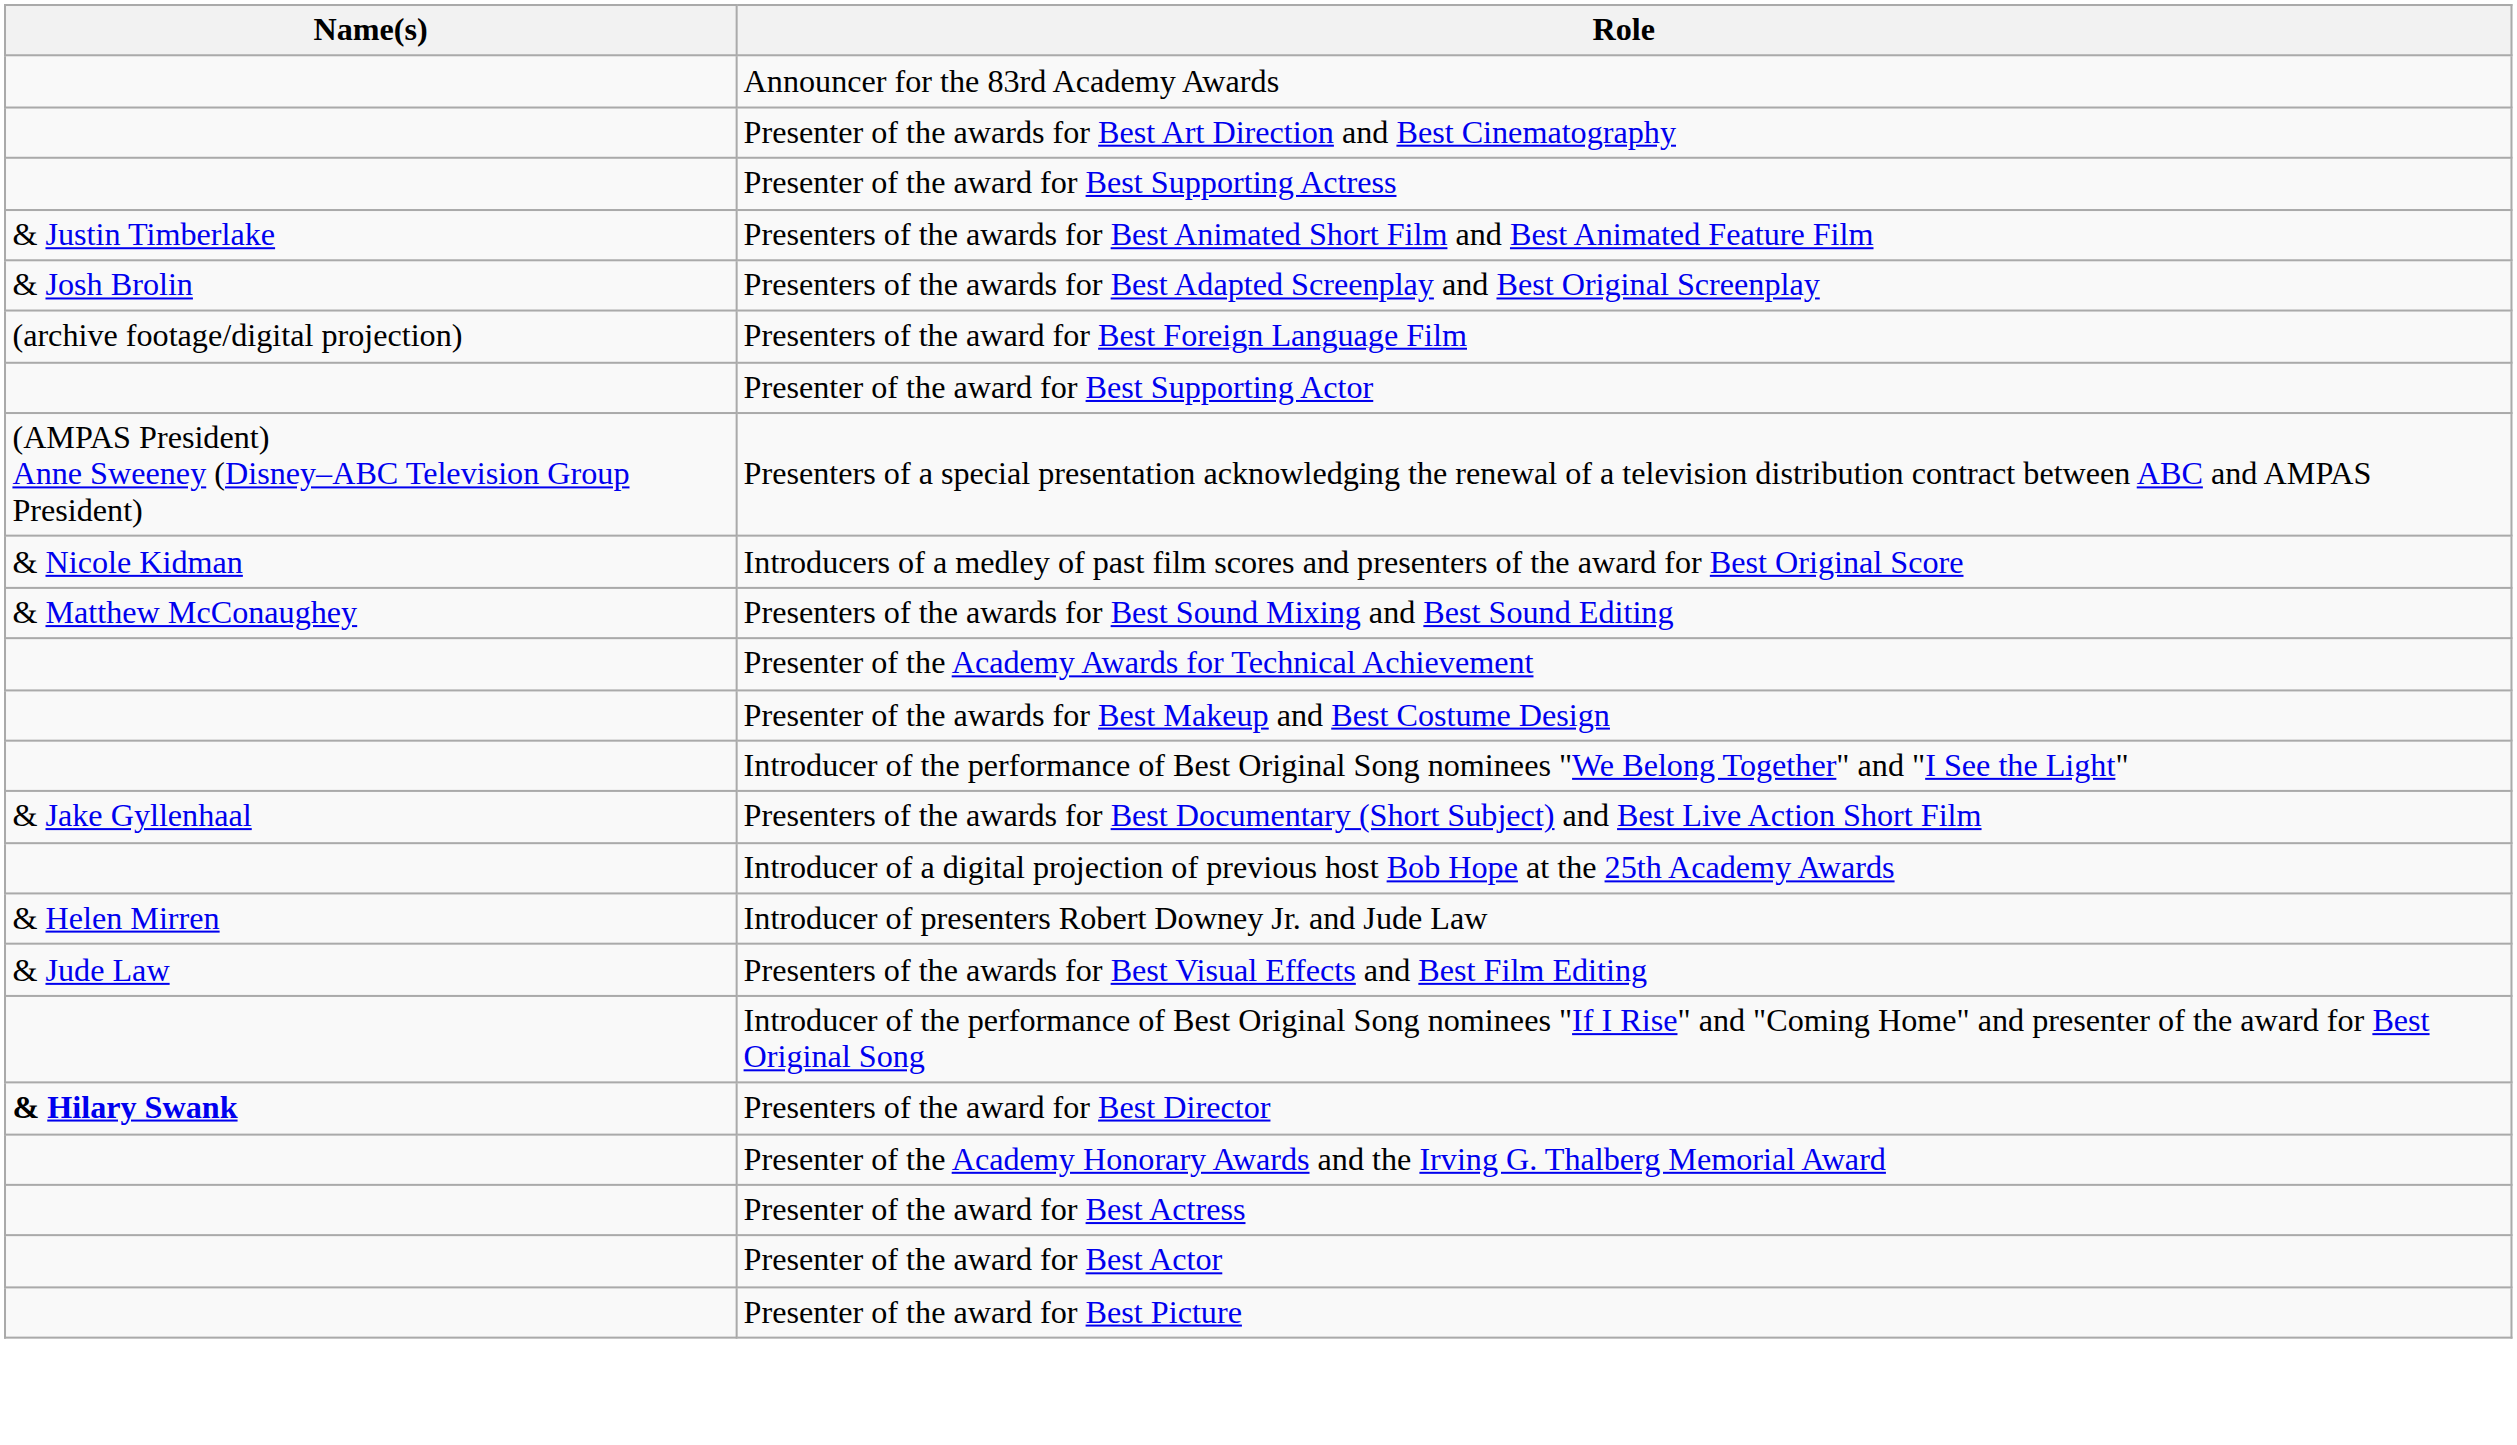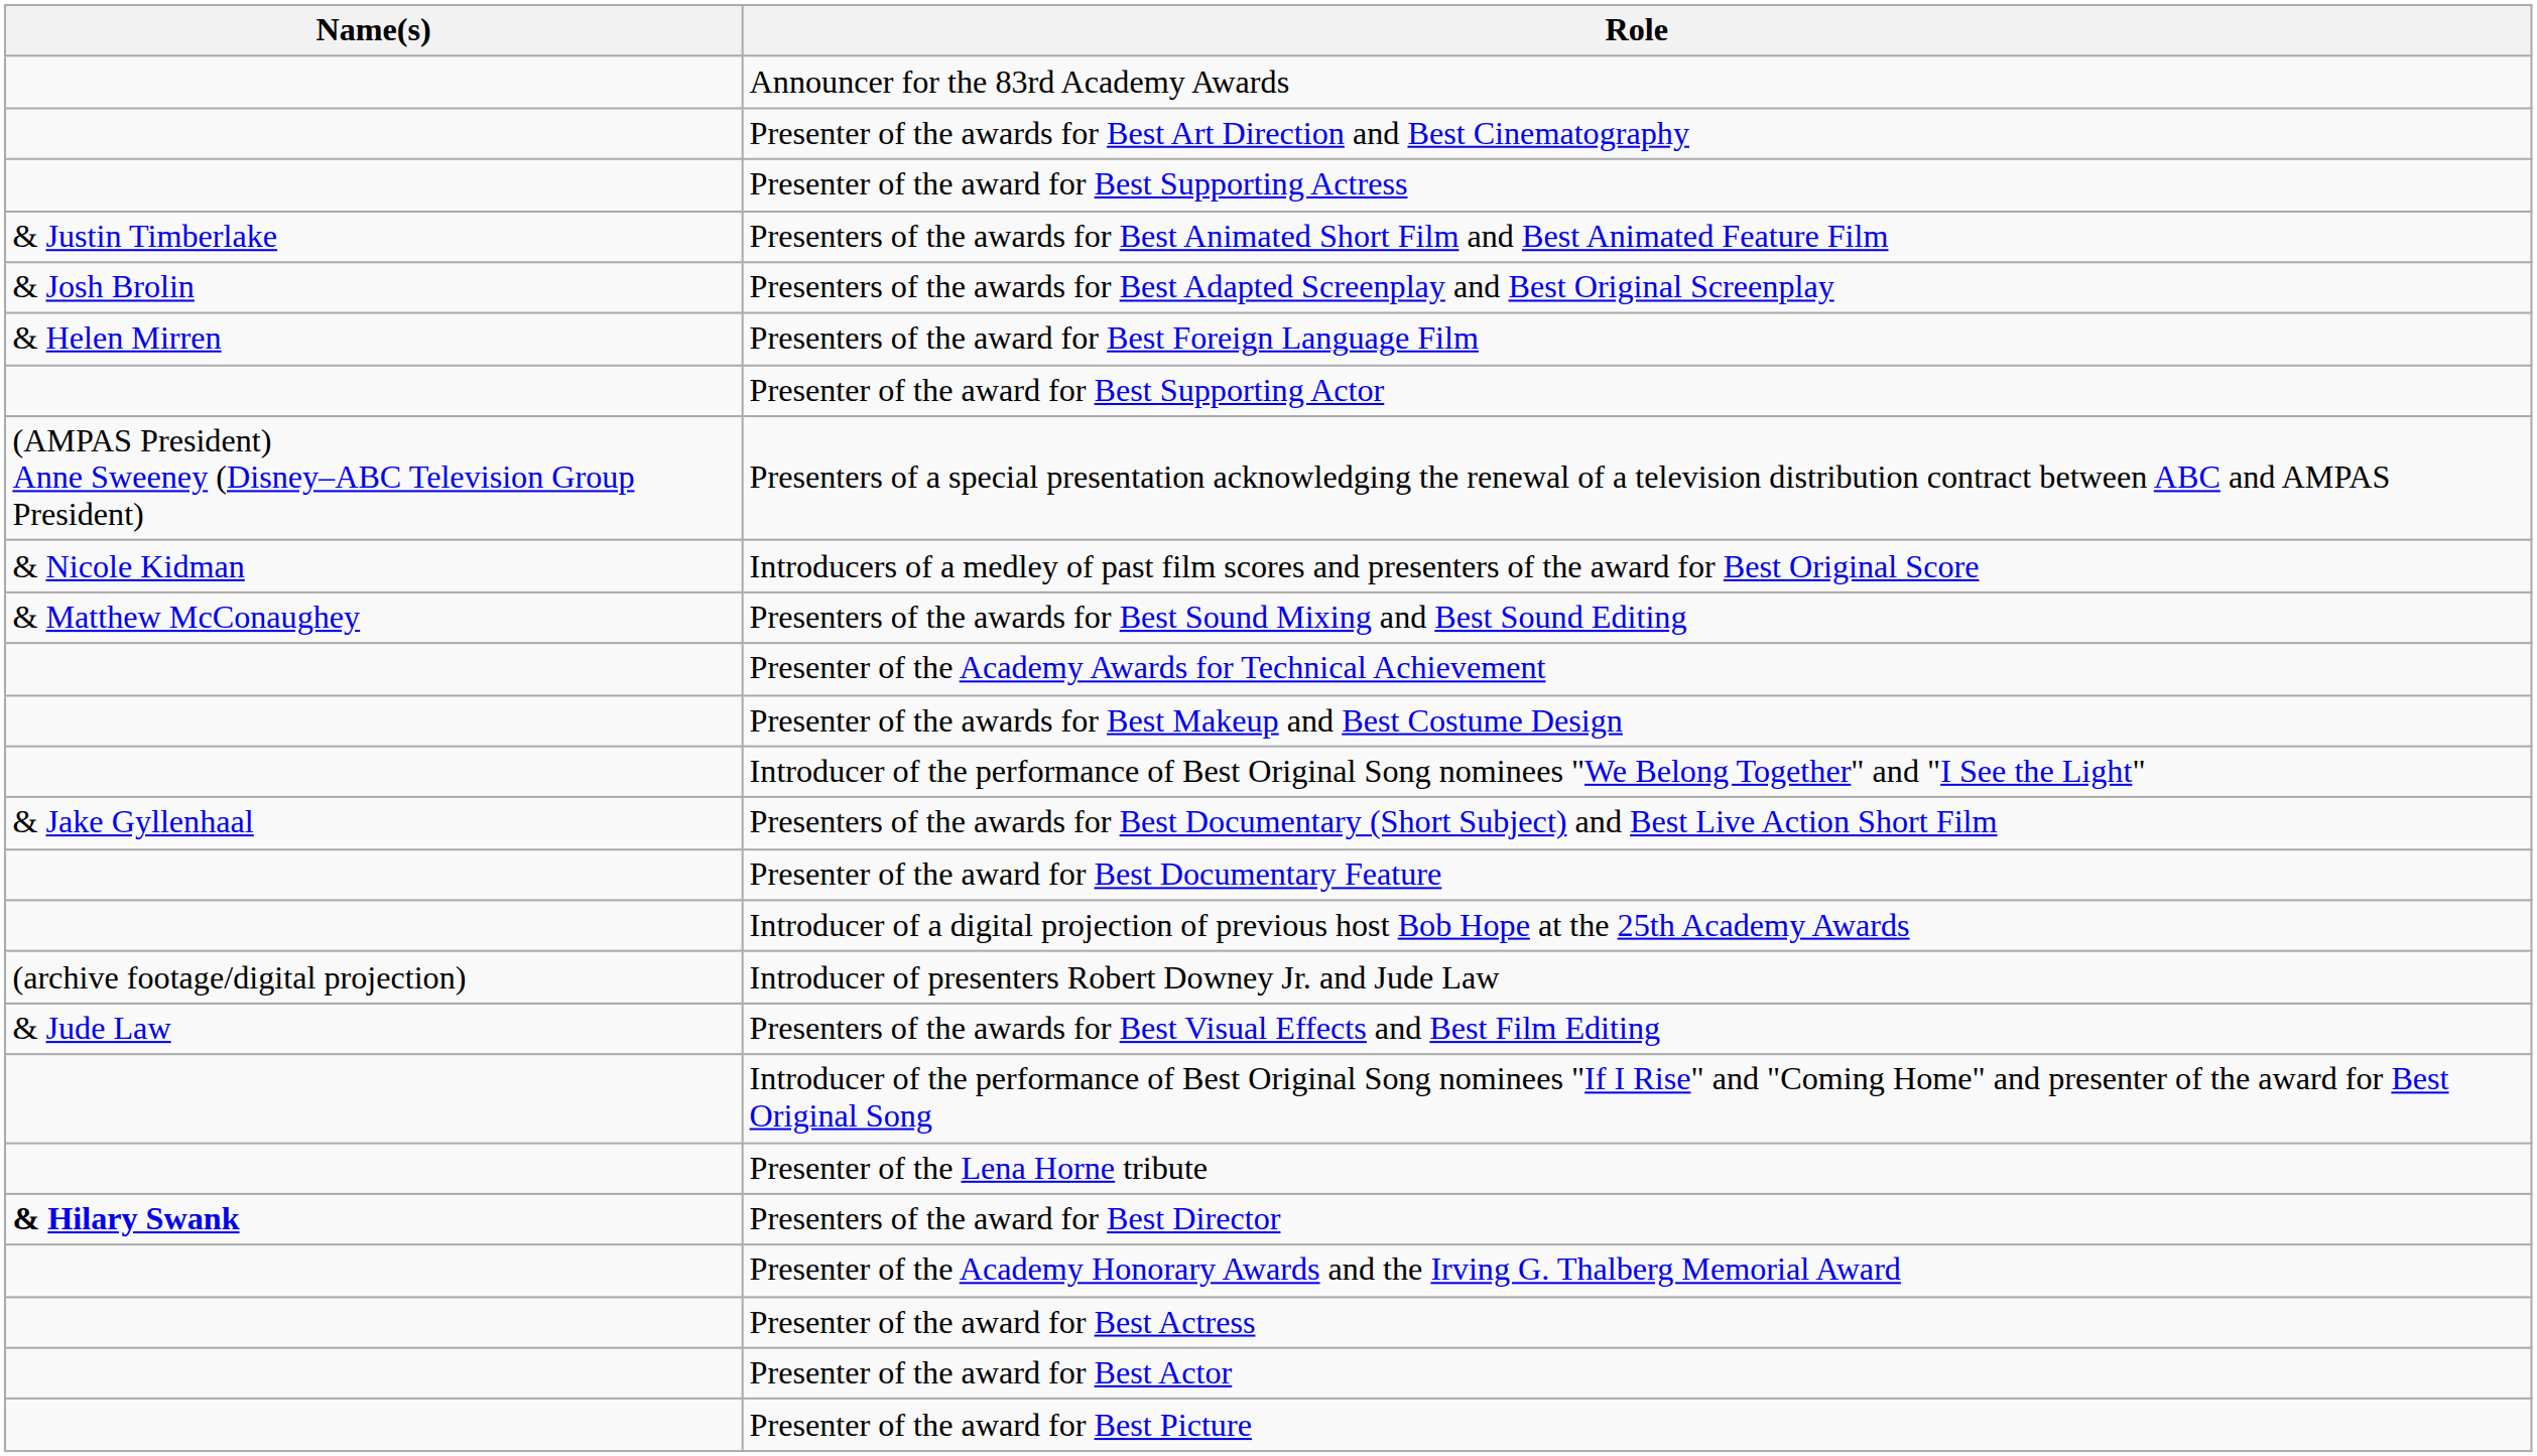 <table class="wikitable sortable">
 <tr>
 <th>Name(s)</th>
 <th>Role</th>
 </tr>
 <tr>
 <td></td>
 <td>Announcer for the 83rd Academy Awards</td>
 </tr>
 <tr>
 <td></td>
 <td>Presenter of the awards for <a href='#'>Best Art Direction</a> and <a href='#'>Best Cinematography</a></td>
 </tr>
 <tr>
 <td></td>
 <td>Presenter of the award for <a href='#'>Best Supporting Actress</a></td>
 </tr>
 <tr>
 <td> & <a href='#'>Justin Timberlake</a></td>
 <td>Presenters of the awards for <a href='#'>Best Animated Short Film</a> and <a href='#'>Best Animated Feature Film</a></td>
 </tr>
 <tr>
 <td> & <a href='#'>Josh Brolin</a></td>
 <td>Presenters of the awards for <a href='#'>Best Adapted Screenplay</a> and <a href='#'>Best Original Screenplay</a></td>
 </tr>
 <tr>
-<td> (archive footage/digital projection)</td>
+<td> & <a href='#'>Helen Mirren</a></td>
 <td>Presenters of the award for <a href='#'>Best Foreign Language Film</a></td>
 </tr>
 <tr>
 <td></td>
 <td>Presenter of the award for <a href='#'>Best Supporting Actor</a></td>
 </tr>
 <tr>
 <td> (AMPAS President)<br><a href='#'>Anne Sweeney</a> (<a href='#'>Disney–ABC Television Group</a> President)</td>
 <td>Presenters of a special presentation acknowledging the renewal of a television distribution contract between <a href='#'>ABC</a> and AMPAS</td>
 </tr>
 <tr>
 <td> & <a href='#'>Nicole Kidman</a></td>
 <td>Introducers of a medley of past film scores and presenters of the award for <a href='#'>Best Original Score</a></td>
 </tr>
 <tr>
 <td> & <a href='#'>Matthew McConaughey</a></td>
 <td>Presenters of the awards for <a href='#'>Best Sound Mixing</a> and <a href='#'>Best Sound Editing</a></td>
 </tr>
 <tr>
 <td></td>
 <td>Presenter of the <a href='#'>Academy Awards for Technical Achievement</a></td>
 </tr>
 <tr>
 <td></td>
 <td>Presenter of the awards for <a href='#'>Best Makeup</a> and <a href='#'>Best Costume Design</a></td>
 </tr>
 <tr>
 <td></td>
 <td>Introducer of the performance of Best Original Song nominees "<a href='#'>We Belong Together</a>" and "<a href='#'>I See the Light</a>"</td>
 </tr>
 <tr>
 <td> & <a href='#'>Jake Gyllenhaal</a></td>
 <td>Presenters of the awards for <a href='#'>Best Documentary (Short Subject)</a> and <a href='#'>Best Live Action Short Film</a></td>
 </tr>
 <tr>
 <td></td>
+<td>Presenter of the award for <a href='#'>Best Documentary Feature</a></td>
+</tr>
+<tr>
+<td></td>
 <td>Introducer of a digital projection of previous host <a href='#'>Bob Hope</a> at the <a href='#'>25th Academy Awards</a></td>
 </tr>
 <tr>
-<td> & <a href='#'>Helen Mirren</a></td>
+<td> (archive footage/digital projection)</td>
 <td>Introducer of presenters Robert Downey Jr. and Jude Law</td>
 </tr>
 <tr>
 <td> & <a href='#'>Jude Law</a></td>
 <td>Presenters of the awards for <a href='#'>Best Visual Effects</a> and <a href='#'>Best Film Editing</a></td>
 </tr>
 <tr>
 <td></td>
 <td>Introducer of the performance of Best Original Song nominees "<a href='#'>If I Rise</a>" and "Coming Home" and presenter of the award for <a href='#'>Best Original Song</a></td>
+</tr>
+<tr>
+<td></td>
+<td>Presenter of the <a href='#'>Lena Horne</a> tribute</td>
 </tr>
 <tr>
 <td><strong> & <a href='#'>Hilary Swank</a></strong></td>
 <td>Presenters of the award for <a href='#'>Best Director</a></td>
 </tr>
 <tr>
 <td></td>
 <td>Presenter of the <a href='#'>Academy Honorary Awards</a> and the <a href='#'>Irving G. Thalberg Memorial Award</a></td>
 </tr>
 <tr>
 <td></td>
 <td>Presenter of the award for <a href='#'>Best Actress</a></td>
 </tr>
 <tr>
 <td></td>
 <td>Presenter of the award for <a href='#'>Best Actor</a></td>
 </tr>
 <tr>
 <td></td>
 <td>Presenter of the award for <a href='#'>Best Picture</a></td>
 </tr>
 </table>
